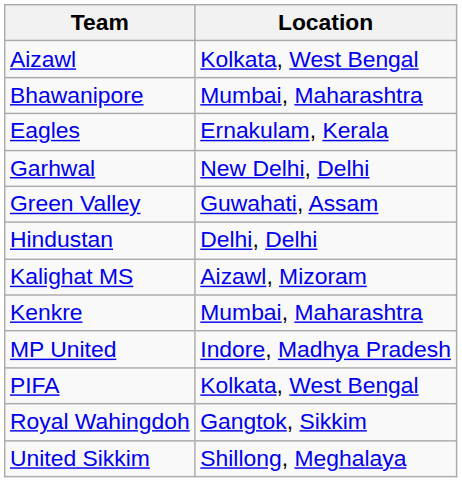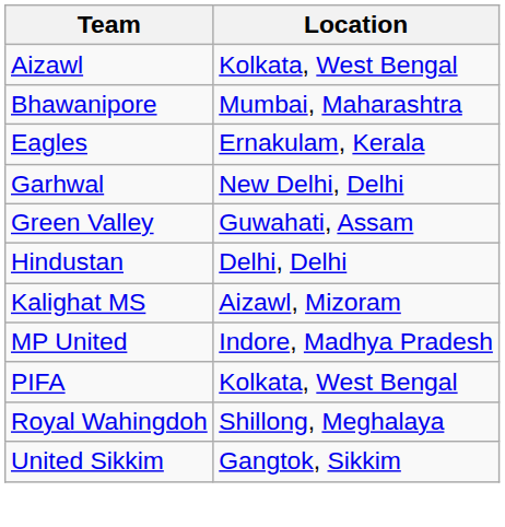 <table class="wikitable sortable">
 <tr>
 <th>Team</th>
 <th>Location</th>
 </tr>
 <tr>
 <td><a href='#'>Aizawl</a></td>
 <td><a href='#'>Kolkata</a>, <a href='#'>West Bengal</a></td>
 </tr>
 <tr>
 <td><a href='#'>Bhawanipore</a></td>
 <td><a href='#'>Mumbai</a>, <a href='#'>Maharashtra</a></td>
 </tr>
 <tr>
 <td><a href='#'>Eagles</a></td>
 <td><a href='#'>Ernakulam</a>, <a href='#'>Kerala</a></td>
 </tr>
 <tr>
 <td><a href='#'>Garhwal</a></td>
 <td><a href='#'>New Delhi</a>, <a href='#'>Delhi</a></td>
 </tr>
 <tr>
 <td><a href='#'>Green Valley</a></td>
 <td><a href='#'>Guwahati</a>, <a href='#'>Assam</a></td>
 </tr>
 <tr>
 <td><a href='#'>Hindustan</a></td>
 <td><a href='#'>Delhi</a>, <a href='#'>Delhi</a></td>
 </tr>
 <tr>
 <td><a href='#'>Kalighat MS</a></td>
 <td><a href='#'>Aizawl</a>, <a href='#'>Mizoram</a></td>
 </tr>
 <tr>
-<td><a href='#'>Kenkre</a></td>
-<td><a href='#'>Mumbai</a>, <a href='#'>Maharashtra</a></td>
-</tr>
-<tr>
 <td><a href='#'>MP United</a></td>
 <td><a href='#'>Indore</a>, <a href='#'>Madhya Pradesh</a></td>
 </tr>
 <tr>
 <td><a href='#'>PIFA</a></td>
 <td><a href='#'>Kolkata</a>, <a href='#'>West Bengal</a></td>
 </tr>
 <tr>
 <td><a href='#'>Royal Wahingdoh</a></td>
-<td><a href='#'>Gangtok</a>, <a href='#'>Sikkim</a></td>
+<td><a href='#'>Shillong</a>, <a href='#'>Meghalaya</a></td>
 </tr>
 <tr>
 <td><a href='#'>United Sikkim</a></td>
-<td><a href='#'>Shillong</a>, <a href='#'>Meghalaya</a></td>
+<td><a href='#'>Gangtok</a>, <a href='#'>Sikkim</a></td>
 </tr>
 </table>
